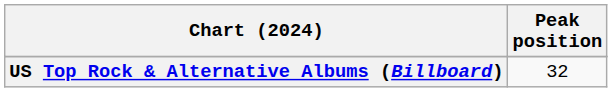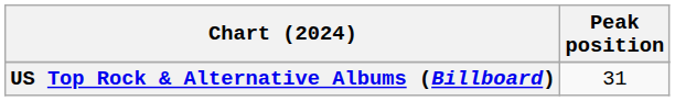 <table class="wikitable sortable plainrowheaders" style="text-align:center">
 <tr>
 <th scope="col">Chart (2024)</th>
 <th scope="col">Peak<br>position</th>
 </tr>
 <tr>
 </tr>
 <tr>
 </tr>
 <tr>
 </tr>
 <tr>
 </tr>
 <tr>
 </tr>
 <tr>
 <th scope="row">US <a href='#'>Top Rock & Alternative Albums</a> (<em><a href='#'>Billboard</a></em>)</th>
-<td>32</td>
+<td>31</td>
 </tr>
 </table>
